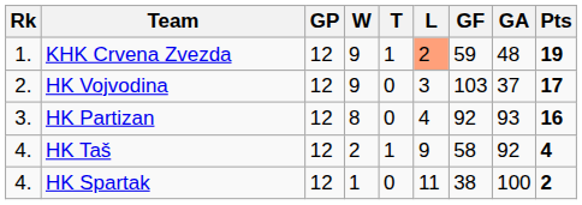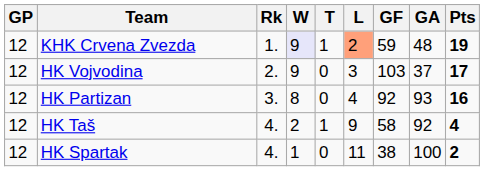 <table class="wikitable" style="text-align:left;">
 <tr>
+<th width=20 abbr="Games Played">GP</th>
+<th width=200>Team</th>
 <th width=20>Rk</th>
-<th width=200>Team</th>
-<th width=20 abbr="Games Played">GP</th>
 <th width=20 abbr="Won">W</th>
 <th width=20 abbr="Tied">T</th>
 <th width=20 abbr="Lost">L</th>
 <th width=20 abbr="Goals for">GF</th>
 <th width=20 abbr="Goals against">GA</th>
 <th width=20 abbr="Points">Pts</th>
 </tr>
 <tr>
+<td>12</td>
+<td><a href='#'>KHK Crvena Zvezda</a></td>
 <td style="text-align:center;">1.</td>
-<td><a href='#'>KHK Crvena Zvezda</a></td>
-<td>12</td>
-<td>9</td>
+<td style="background: lavender;">9</td>
 <td>1</td>
 <td style="background: lightsalmon;">2</td>
 <td>59</td>
 <td>48</td>
 <td><strong>19</strong></td>
 </tr>
 <tr>
+<td>12</td>
+<td><a href='#'>HK Vojvodina</a></td>
 <td style="text-align:center;">2.</td>
-<td><a href='#'>HK Vojvodina</a></td>
-<td>12</td>
 <td>9</td>
 <td>0</td>
 <td>3</td>
 <td>103</td>
 <td>37</td>
 <td><strong>17</strong></td>
 </tr>
 <tr>
+<td>12</td>
+<td><a href='#'>HK Partizan</a></td>
 <td style="text-align:center;">3.</td>
-<td><a href='#'>HK Partizan</a></td>
-<td>12</td>
 <td>8</td>
 <td>0</td>
 <td>4</td>
 <td>92</td>
 <td>93</td>
 <td><strong>16</strong></td>
 </tr>
 <tr>
+<td>12</td>
+<td><a href='#'>HK Taš</a></td>
 <td style="text-align:center;">4.</td>
-<td><a href='#'>HK Taš</a></td>
-<td>12</td>
 <td>2</td>
 <td>1</td>
 <td>9</td>
 <td>58</td>
 <td>92</td>
 <td><strong>4</strong></td>
 </tr>
 <tr>
+<td>12</td>
+<td><a href='#'>HK Spartak</a></td>
 <td style="text-align:center;">4.</td>
-<td><a href='#'>HK Spartak</a></td>
-<td>12</td>
 <td>1</td>
 <td>0</td>
 <td>11</td>
 <td>38</td>
 <td>100</td>
 <td><strong>2</strong></td>
 </tr>
 </table>
